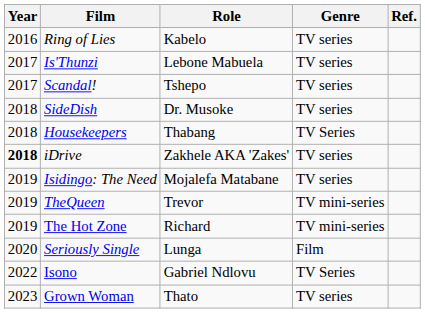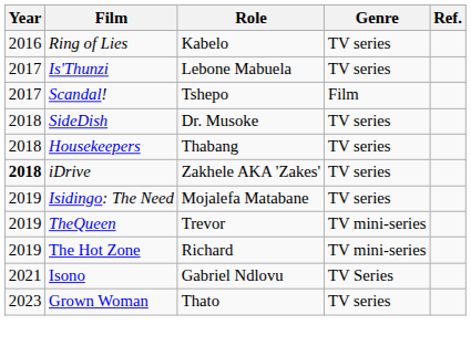 <table class="wikitable">
 <tr>
 <th>Year</th>
 <th>Film</th>
 <th>Role</th>
 <th>Genre</th>
 <th>Ref.</th>
 </tr>
 <tr>
 <td>2016</td>
 <td><em>Ring of Lies</em></td>
 <td>Kabelo</td>
 <td>TV series</td>
 <td></td>
 </tr>
 <tr>
 <td>2017</td>
 <td><em><a href='#'>Is'Thunzi</a></em></td>
 <td>Lebone Mabuela</td>
 <td>TV series</td>
 <td></td>
 </tr>
 <tr>
 <td>2017</td>
 <td><em><a href='#'>Scandal</a>!</em></td>
 <td>Tshepo</td>
-<td>TV series</td>
+<td>Film</td>
 <td></td>
 </tr>
 <tr>
 <td>2018</td>
 <td><em><a href='#'>SideDish</a></em></td>
 <td>Dr. Musoke</td>
 <td>TV series</td>
 <td></td>
 </tr>
 <tr>
 <td>2018</td>
 <td><em><a href='#'>Housekeepers</a></em></td>
 <td>Thabang</td>
-<td>TV Series</td>
+<td>TV series</td>
 <td></td>
 </tr>
 <tr>
 <td><strong>2018</strong></td>
 <td><em>iDrive</em></td>
 <td>Zakhele AKA 'Zakes'</td>
 <td>TV series</td>
 <td></td>
 </tr>
 <tr>
 <td>2019</td>
 <td><em><a href='#'>Isidingo</a>: The Need</em></td>
 <td>Mojalefa Matabane</td>
 <td>TV series</td>
 <td></td>
 </tr>
 <tr>
 <td>2019</td>
 <td><em><a href='#'>TheQueen</a></em></td>
 <td>Trevor</td>
 <td>TV mini-series</td>
 <td></td>
 </tr>
 <tr>
 <td>2019</td>
 <td><a href='#'>The Hot Zone</a></td>
 <td>Richard</td>
 <td>TV mini-series</td>
 <td></td>
 </tr>
 <tr>
-<td>2020</td>
-<td><em><a href='#'>Seriously Single</a></em></td>
-<td>Lunga</td>
-<td>Film</td>
-<td></td>
-</tr>
-<tr>
-<td>2022</td>
+<td>2021</td>
 <td><a href='#'>Isono</a></td>
 <td>Gabriel Ndlovu</td>
 <td>TV Series</td>
 <td></td>
 </tr>
 <tr>
 <td>2023</td>
 <td><a href='#'>Grown Woman</a></td>
 <td>Thato</td>
 <td>TV series</td>
 <td></td>
 </tr>
 </table>
